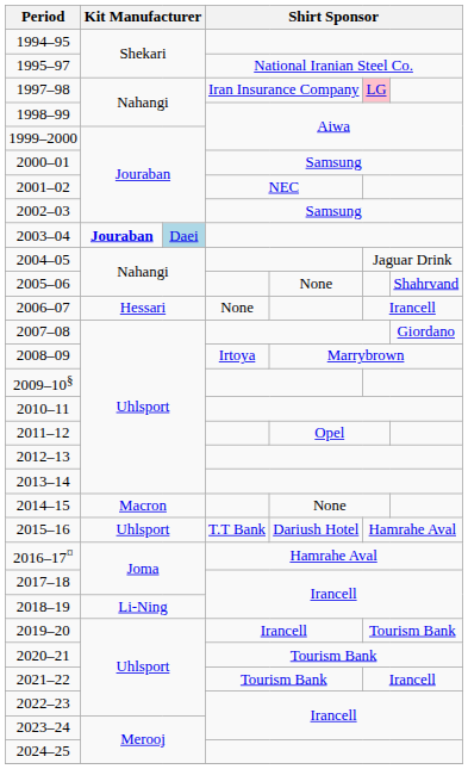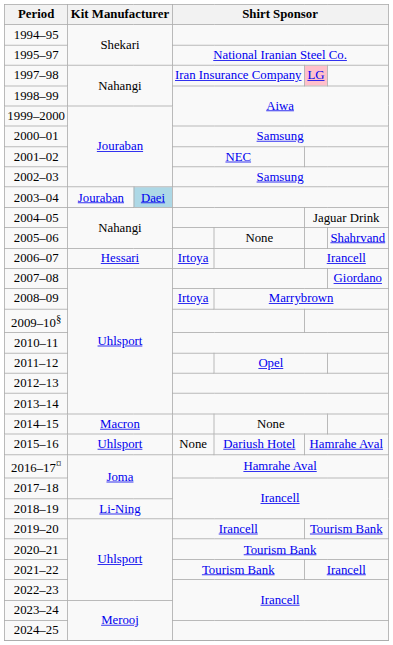 <table class="wikitable" style="text-align:center;">
 <tr>
 <th>Period</th>
 <th colspan=2>Kit Manufacturer</th>
 <th colspan=4>Shirt Sponsor</th>
 </tr>
 <tr>
 <td>1994–95</td>
 <td rowspan=2 colspan=2>Shekari</td>
 <td colspan=4></td>
 </tr>
 <tr>
 <td>1995–97</td>
 <td colspan=4><a href='#'>National Iranian Steel Co.</a></td>
 </tr>
 <tr>
 <td>1997–98</td>
 <td rowspan=2 colspan=2>Nahangi</td>
 <td colspan=2><a href='#'>Iran Insurance Company</a></td>
 <td style="background: pink;"><a href='#'>LG</a></td>
 <td></td>
 </tr>
 <tr>
 <td>1998–99</td>
 <td rowspan=2 colspan=4><a href='#'>Aiwa</a></td>
 </tr>
 <tr>
 <td>1999–2000</td>
 <td rowspan=4 colspan=2><a href='#'>Jouraban</a></td>
 </tr>
 <tr>
 <td>2000–01</td>
 <td colspan=4><a href='#'>Samsung</a></td>
 </tr>
 <tr>
 <td>2001–02</td>
 <td colspan=2><a href='#'>NEC</a></td>
 <td colspan=2></td>
 </tr>
 <tr>
 <td>2002–03</td>
 <td colspan=4><a href='#'>Samsung</a></td>
 </tr>
 <tr>
 <td>2003–04</td>
-<td><strong><a href='#'>Jouraban</a></strong></td>
+<td><a href='#'>Jouraban</a></td>
 <td style="background: lightblue;"><a href='#'>Daei</a></td>
 <td colspan=4></td>
 </tr>
 <tr>
 <td>2004–05</td>
 <td rowspan=2 colspan=2>Nahangi</td>
 <td colspan=2></td>
 <td colspan=2>Jaguar Drink</td>
 </tr>
 <tr>
 <td>2005–06</td>
 <td></td>
 <td>None</td>
 <td></td>
 <td><a href='#'>Shahrvand</a></td>
 </tr>
 <tr>
 <td>2006–07</td>
 <td colspan=2><a href='#'>Hessari</a></td>
-<td>None</td>
+<td><a href='#'>Irtoya</a></td>
 <td></td>
 <td colspan=2><a href='#'>Irancell</a></td>
 </tr>
 <tr>
 <td>2007–08</td>
 <td rowspan=7 colspan=2><a href='#'>Uhlsport</a></td>
 <td colspan=3></td>
 <td><a href='#'>Giordano</a></td>
 </tr>
 <tr>
 <td>2008–09</td>
 <td><a href='#'>Irtoya</a></td>
 <td colspan=3><a href='#'>Marrybrown</a></td>
 </tr>
 <tr>
 <td>2009–10<sup>§</sup></td>
 <td colspan=2></td>
 <td colspan=2></td>
 </tr>
 <tr>
 <td>2010–11</td>
 <td colspan=4></td>
 </tr>
 <tr>
 <td>2011–12</td>
 <td></td>
 <td colspan=2><a href='#'>Opel</a></td>
 <td></td>
 </tr>
 <tr>
 <td>2012–13</td>
 <td colspan=4></td>
 </tr>
 <tr>
 <td>2013–14</td>
 <td colspan=4></td>
 </tr>
 <tr>
 <td>2014–15</td>
 <td colspan=2><a href='#'>Macron</a></td>
 <td></td>
 <td colspan=2>None</td>
 <td></td>
 </tr>
 <tr>
 <td>2015–16</td>
 <td colspan=2><a href='#'>Uhlsport</a></td>
-<td><a href='#'>T.T Bank</a></td>
+<td>None</td>
 <td><a href='#'>Dariush Hotel</a></td>
 <td colspan=2><a href='#'>Hamrahe Aval</a></td>
 </tr>
 <tr>
 <td>2016–17<sup>¤</sup></td>
 <td rowspan=2 colspan=2><a href='#'>Joma</a></td>
 <td colspan=4><a href='#'>Hamrahe Aval</a></td>
 </tr>
 <tr>
 <td>2017–18</td>
 <td colspan="4" rowspan="2"><a href='#'>Irancell</a></td>
 </tr>
 <tr>
 <td>2018–19</td>
 <td colspan=2><a href='#'>Li-Ning</a></td>
 </tr>
 <tr>
 <td>2019–20</td>
 <td rowspan="4" colspan="2"><a href='#'>Uhlsport</a></td>
 <td colspan="2"><a href='#'>Irancell</a></td>
 <td colspan="2"><a href='#'>Tourism Bank</a></td>
 </tr>
 <tr>
 <td>2020–21</td>
 <td colspan="4"><a href='#'>Tourism Bank</a></td>
 </tr>
 <tr>
 <td>2021–22</td>
 <td colspan="2"><a href='#'>Tourism Bank</a></td>
 <td colspan="2"><a href='#'>Irancell</a></td>
 </tr>
 <tr>
 <td>2022–23</td>
 <td rowspan="2" colspan="4"><a href='#'>Irancell</a></td>
 </tr>
 <tr>
 <td>2023–24</td>
 <td rowspan="2"  colspan=2><a href='#'>Merooj</a></td>
 </tr>
 <tr>
 <td>2024–25</td>
 <td colspan="4"></td>
 </tr>
 <tr>
 </tr>
 </table>
